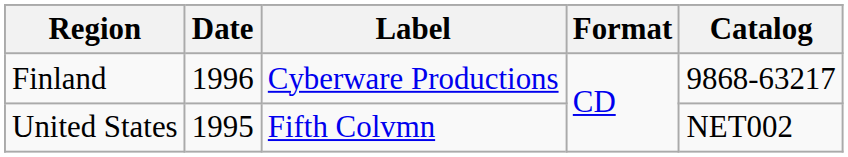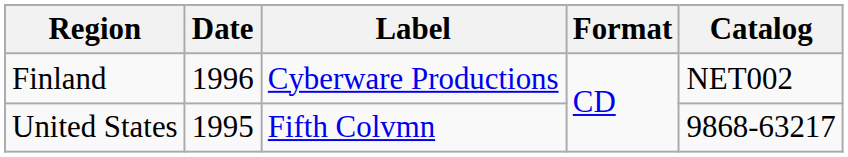 <table class="wikitable">
 <tr>
 <th>Region</th>
 <th>Date</th>
 <th>Label</th>
 <th>Format</th>
 <th>Catalog</th>
 </tr>
 <tr>
 <td>Finland</td>
 <td>1996</td>
 <td><a href='#'>Cyberware Productions</a></td>
 <td rowspan="2"><a href='#'>CD</a></td>
-<td>9868-63217</td>
+<td>NET002</td>
 </tr>
 <tr>
 <td>United States</td>
 <td>1995</td>
 <td><a href='#'>Fifth Colvmn</a></td>
-<td>NET002</td>
+<td>9868-63217</td>
 </tr>
 </table>
